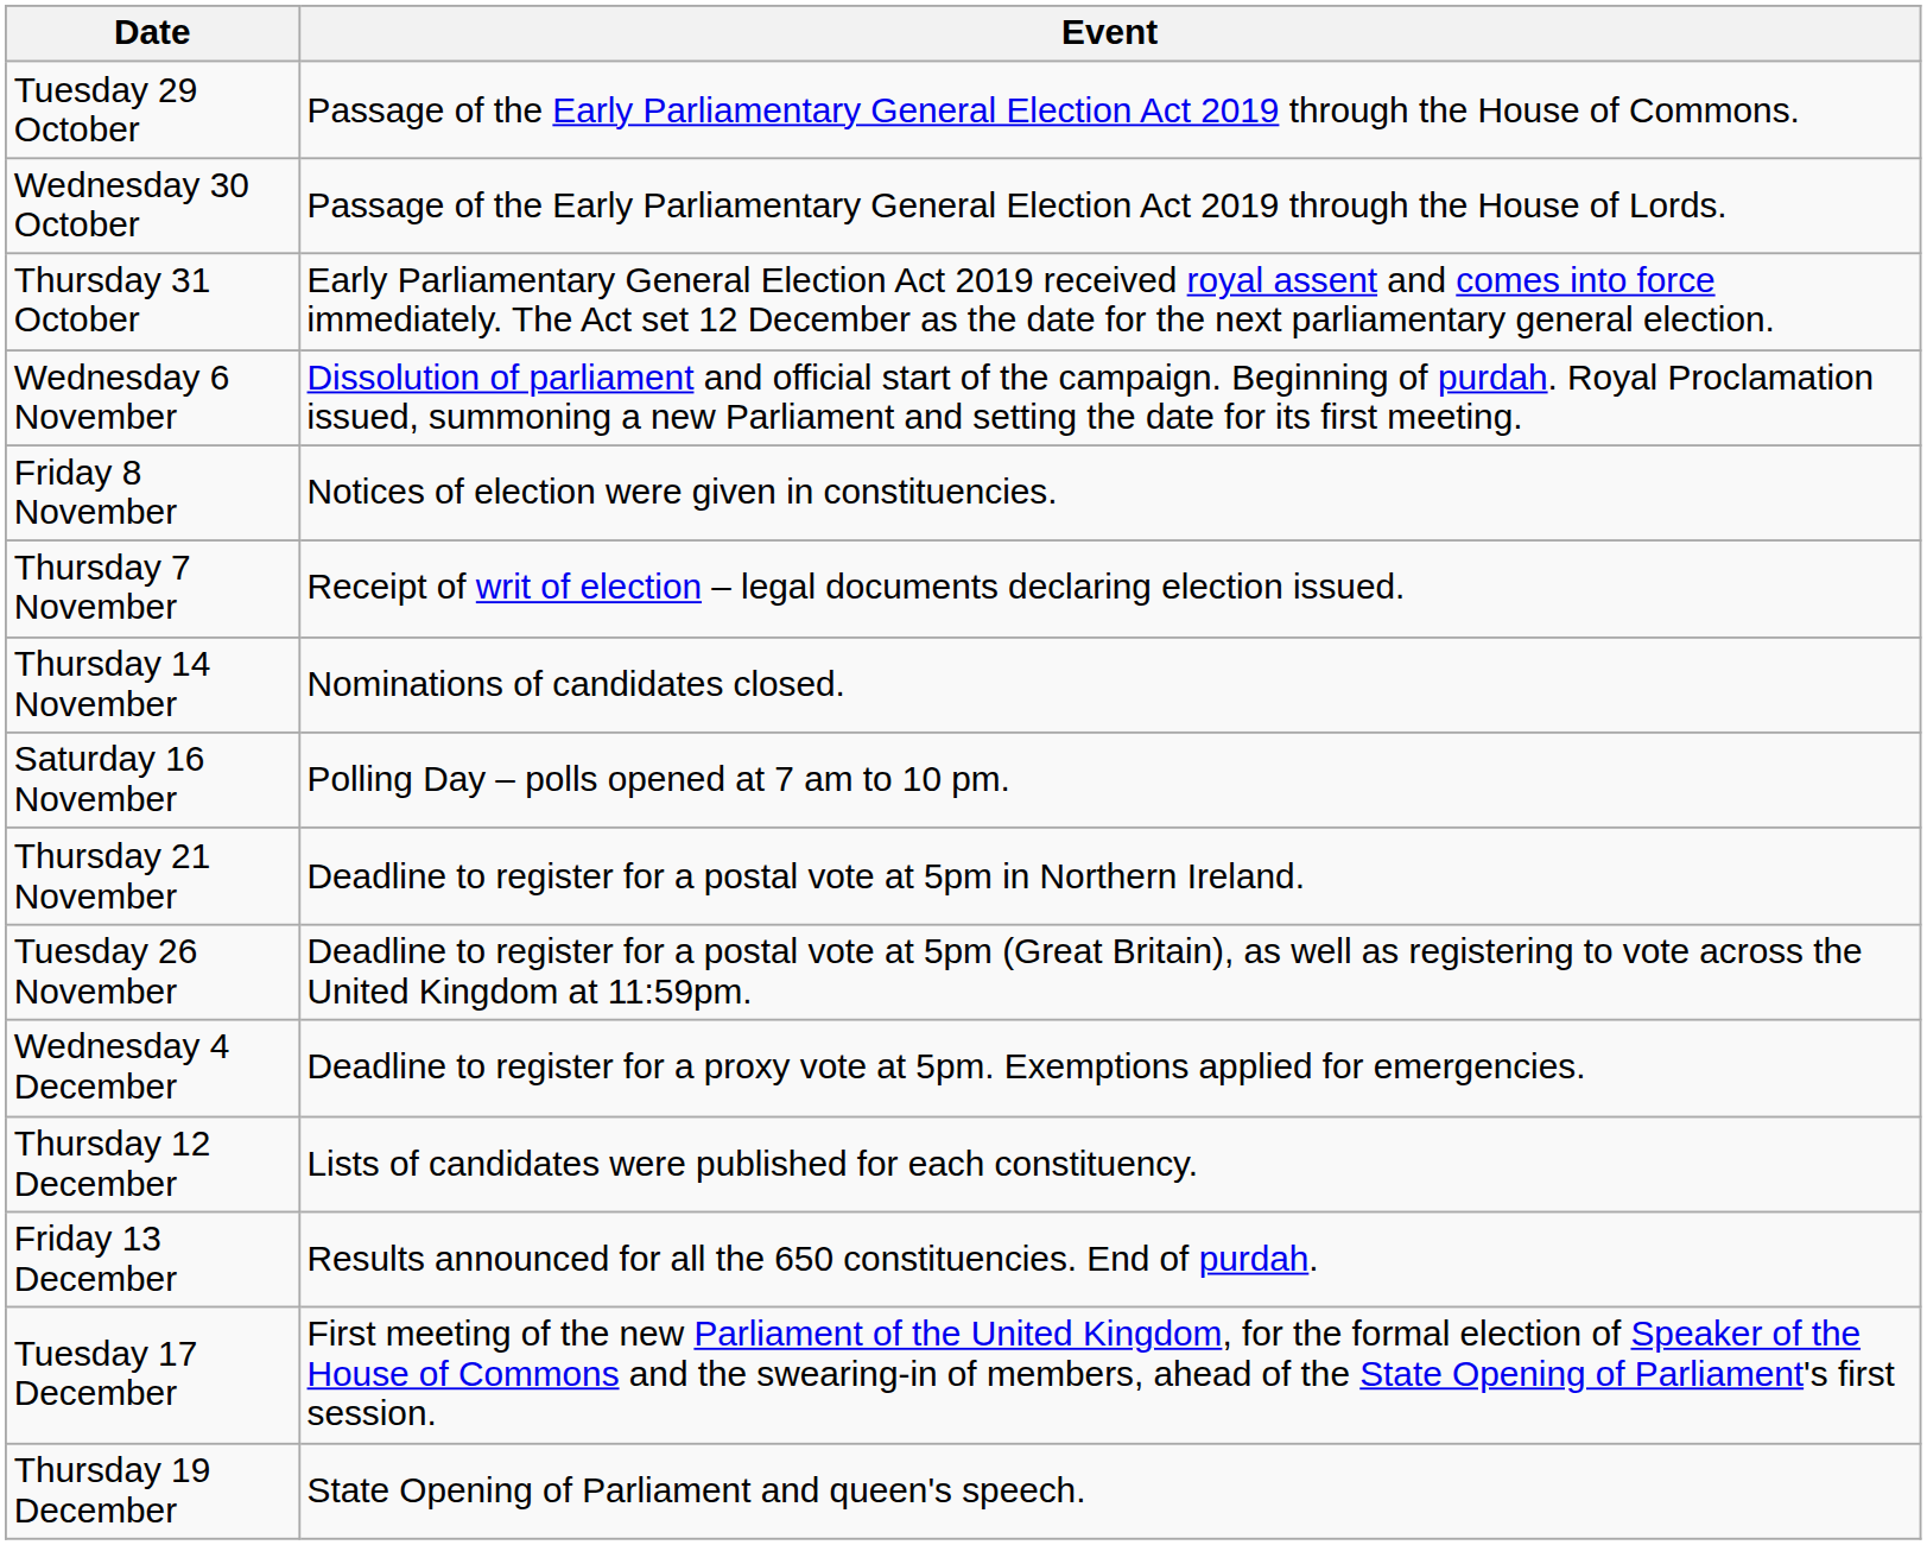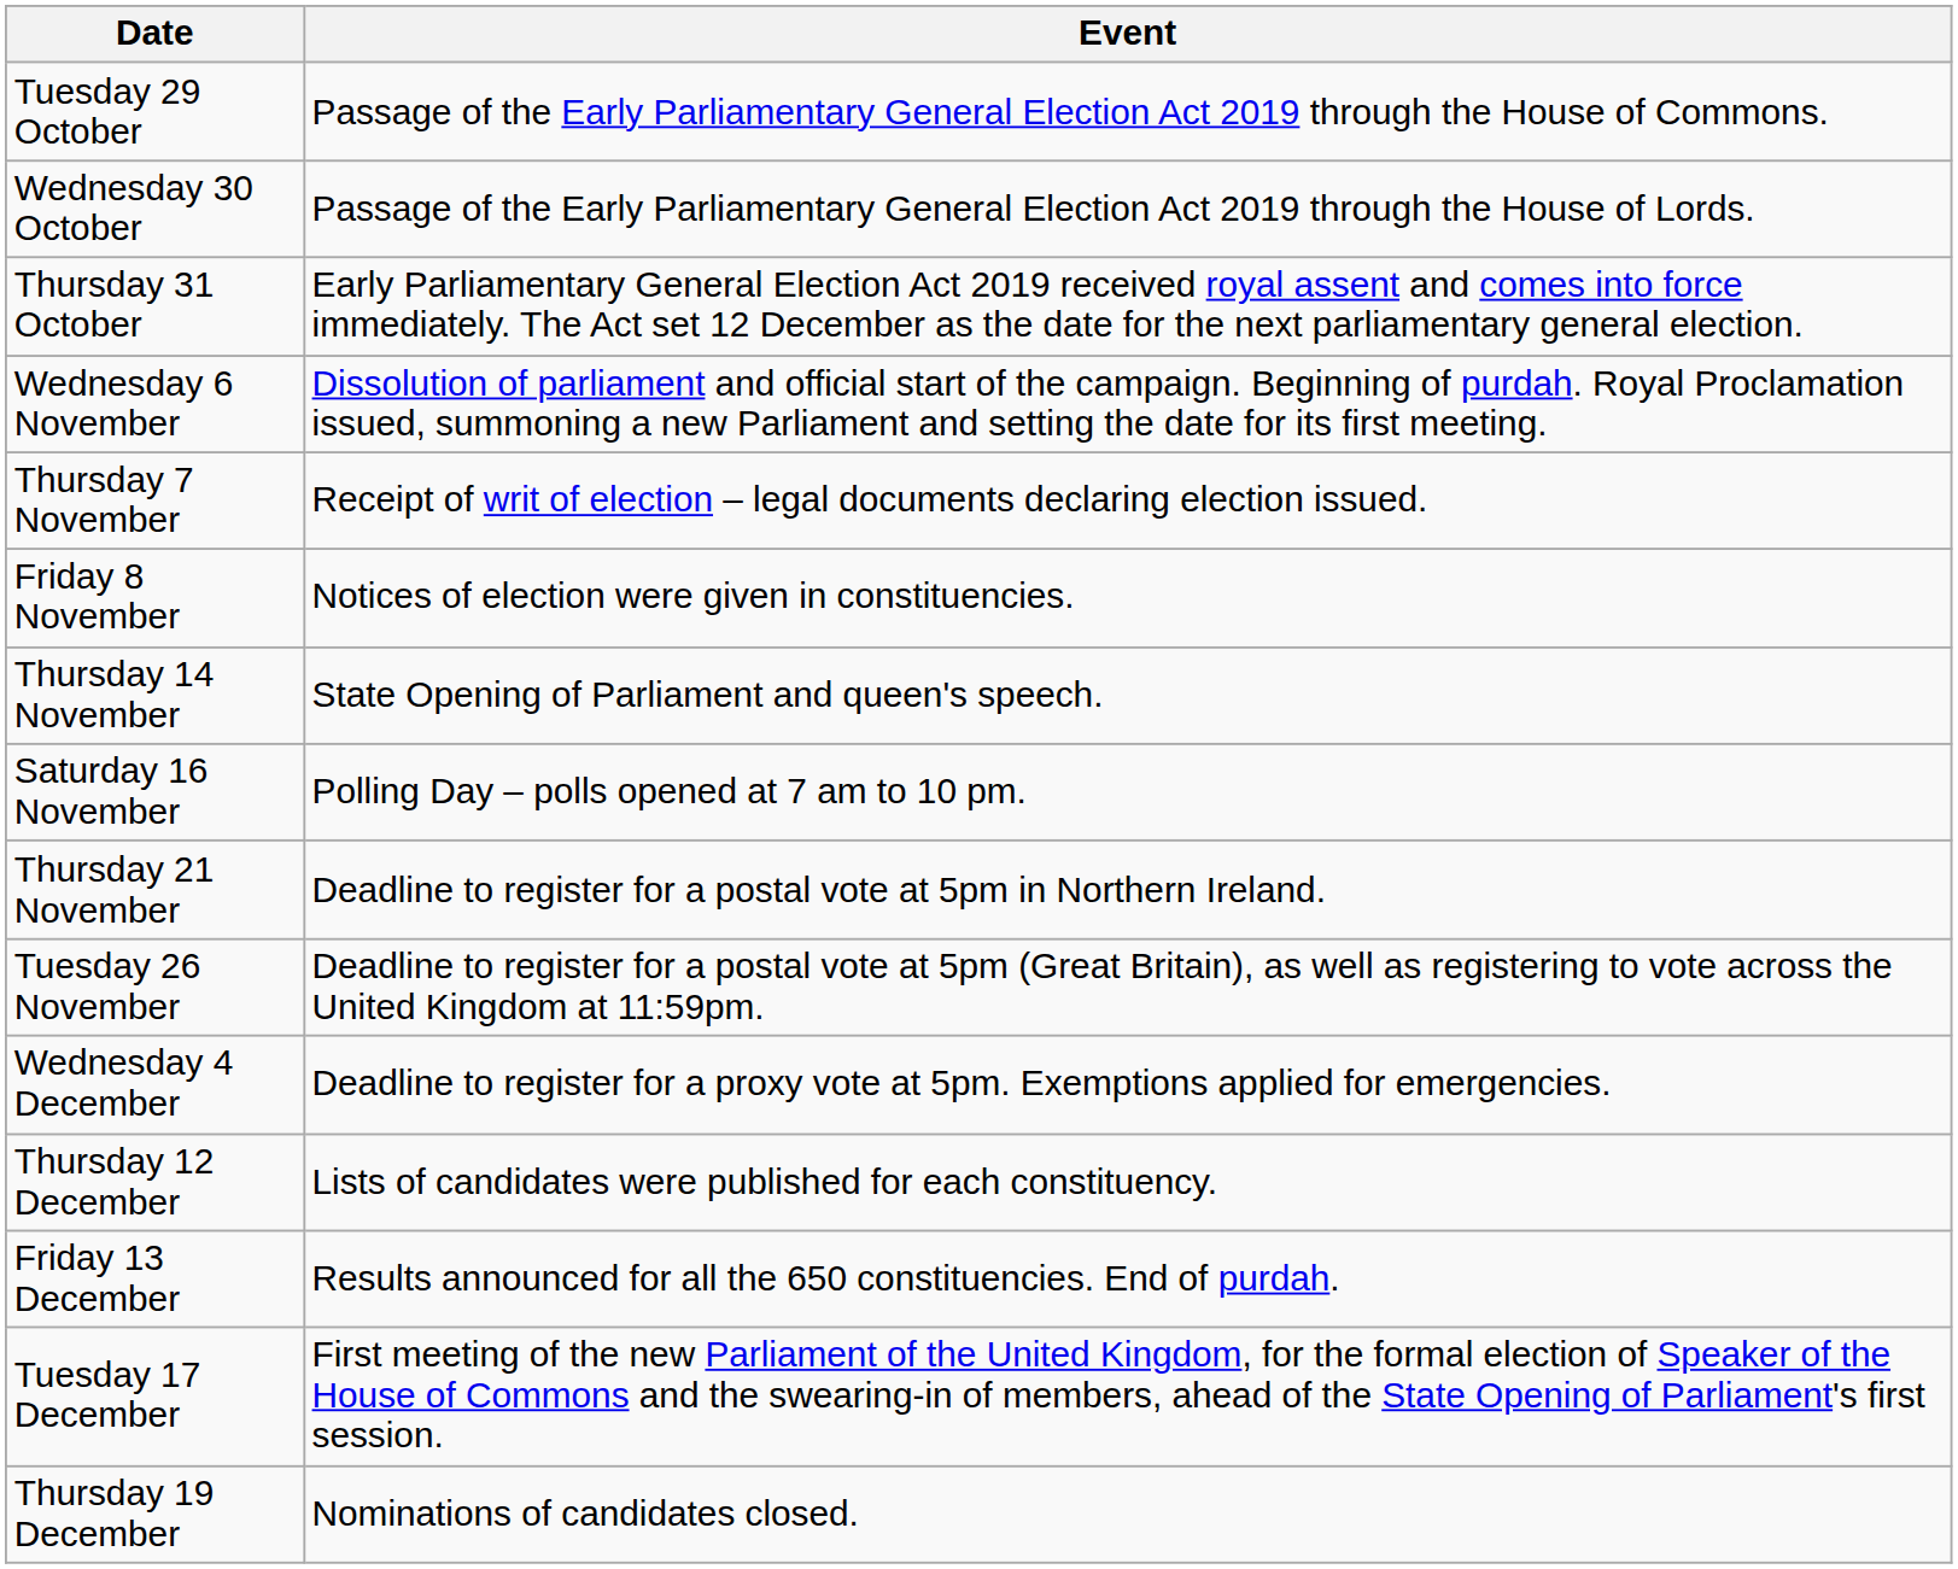 <table class="wikitable">
 <tr>
 <th>Date</th>
 <th>Event</th>
 </tr>
 <tr>
 <td>Tuesday 29 October</td>
 <td>Passage of the <a href='#'>Early Parliamentary General Election Act 2019</a> through the House of Commons.</td>
 </tr>
 <tr>
 <td>Wednesday 30 October</td>
 <td>Passage of the Early Parliamentary General Election Act 2019 through the House of Lords.</td>
 </tr>
 <tr>
 <td>Thursday 31 October</td>
 <td>Early Parliamentary General Election Act 2019 received <a href='#'>royal assent</a> and <a href='#'>comes into force</a> immediately. The Act set 12 December as the date for the next parliamentary general election.</td>
 </tr>
 <tr>
 <td>Wednesday 6 November</td>
 <td><a href='#'>Dissolution of parliament</a> and official start of the campaign. Beginning of <a href='#'>purdah</a>. Royal Proclamation issued, summoning a new Parliament and setting the date for its first meeting.</td>
 </tr>
 <tr>
+<td>Thursday 7 November</td>
+<td>Receipt of <a href='#'>writ of election</a> – legal documents declaring election issued.</td>
+</tr>
+<tr>
 <td>Friday 8 November</td>
 <td>Notices of election were given in constituencies.</td>
 </tr>
 <tr>
-<td>Thursday 7 November</td>
-<td>Receipt of <a href='#'>writ of election</a> – legal documents declaring election issued.</td>
-</tr>
-<tr>
 <td>Thursday 14 November</td>
-<td>Nominations of candidates closed.</td>
+<td>State Opening of Parliament and queen's speech.</td>
 </tr>
 <tr>
 <td>Saturday 16 November</td>
 <td>Polling Day – polls opened at 7 am to 10 pm.</td>
 </tr>
 <tr>
 <td>Thursday 21 November</td>
 <td>Deadline to register for a postal vote at 5pm in Northern Ireland.</td>
 </tr>
 <tr>
 <td>Tuesday 26 November</td>
 <td>Deadline to register for a postal vote at 5pm (Great Britain), as well as registering to vote across the United Kingdom at 11:59pm.</td>
 </tr>
 <tr>
 <td>Wednesday 4 December</td>
 <td>Deadline to register for a proxy vote at 5pm. Exemptions applied for emergencies.</td>
 </tr>
 <tr>
 <td>Thursday 12 December</td>
 <td>Lists of candidates were published for each constituency.</td>
 </tr>
 <tr>
 <td>Friday 13 December</td>
 <td>Results announced for all the 650 constituencies. End of <a href='#'>purdah</a>.</td>
 </tr>
 <tr>
 <td>Tuesday 17 December</td>
 <td>First meeting of the new <a href='#'>Parliament of the United Kingdom</a>, for the formal election of <a href='#'>Speaker of the House of Commons</a> and the swearing-in of members, ahead of the <a href='#'>State Opening of Parliament</a>'s first session.</td>
 </tr>
 <tr>
 <td>Thursday 19 December</td>
-<td>State Opening of Parliament and queen's speech.</td>
+<td>Nominations of candidates closed.</td>
 </tr>
 </table>
